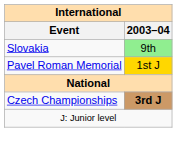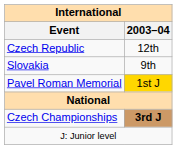 <table class="wikitable" style="text-align:center">
 <tr>
 <th style="background-color: #ffdead; " colspan=2 align=center>International</th>
 </tr>
 <tr>
 <th>Event</th>
 <th>2003–04</th>
 </tr>
 <tr>
+<td align=left> <a href='#'>Czech Republic</a></td>
+<td>12th</td>
+</tr>
+<tr>
 <td align=left> <a href='#'>Slovakia</a></td>
-<td style="background: lightgreen;">9th</td>
+<td>9th</td>
 </tr>
 <tr>
 <td align=left><a href='#'>Pavel Roman Memorial</a></td>
 <td bgcolor=gold>1st J</td>
 </tr>
 <tr>
 <th style="background-color: #ffdead; " colspan=2 align=center>National</th>
 </tr>
 <tr>
 <td align=left><a href='#'>Czech Championships</a></td>
 <td bgcolor=cc9966><strong>3rd J</strong></td>
 </tr>
 <tr>
 <td colspan=2 align=center><small> J: Junior level </small></td>
 </tr>
 </table>
